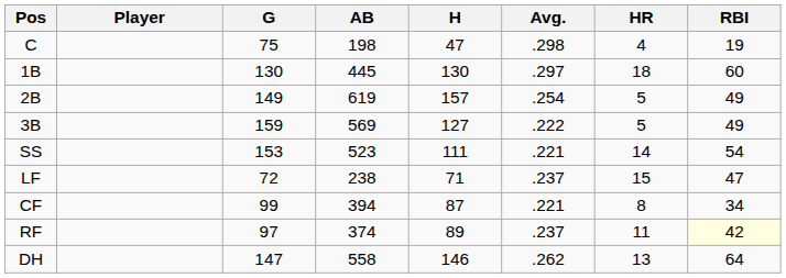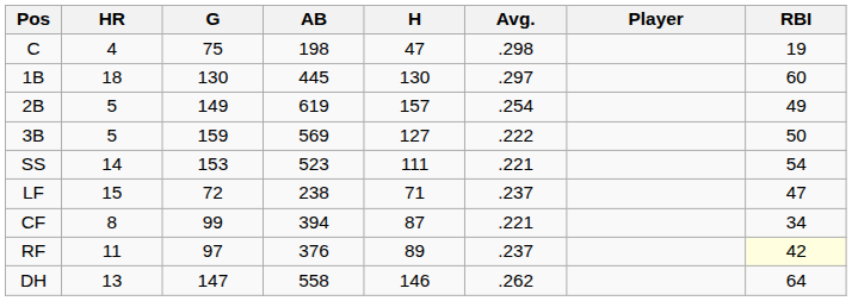 <table class="wikitable sortable">
 <tr>
 <th bgcolor="#DDDDFF" width="5%">Pos</th>
-<th bgcolor="#DDDDFF" width="16%">Player</th>
+<th bgcolor="#DDDDFF" width="9%">HR</th>
 <th bgcolor="#DDDDFF" width="9%">G</th>
 <th bgcolor="#DDDDFF" width="9%">AB</th>
 <th bgcolor="#DDDDFF" width="9%">H</th>
 <th bgcolor="#DDDDFF" width="9%">Avg.</th>
-<th bgcolor="#DDDDFF" width="9%">HR</th>
+<th bgcolor="#DDDDFF" width="16%">Player</th>
 <th bgcolor="#DDDDFF" width="9%">RBI</th>
 </tr>
 <tr align="center">
 <td>C</td>
-<td></td>
+<td>4</td>
 <td>75</td>
 <td>198</td>
 <td>47</td>
 <td>.298</td>
-<td>4</td>
+<td></td>
 <td>19</td>
 </tr>
 <tr align="center">
 <td>1B</td>
-<td></td>
+<td>18</td>
 <td>130</td>
 <td>445</td>
 <td>130</td>
 <td>.297</td>
-<td>18</td>
+<td></td>
 <td>60</td>
 </tr>
 <tr align="center">
 <td>2B</td>
-<td></td>
+<td>5</td>
 <td>149</td>
 <td>619</td>
 <td>157</td>
 <td>.254</td>
-<td>5</td>
+<td></td>
 <td>49</td>
 </tr>
 <tr align="center">
 <td>3B</td>
-<td></td>
+<td>5</td>
 <td>159</td>
 <td>569</td>
 <td>127</td>
 <td>.222</td>
-<td>5</td>
-<td>49</td>
+<td></td>
+<td>50</td>
 </tr>
 <tr align="center">
 <td>SS</td>
-<td></td>
+<td>14</td>
 <td>153</td>
 <td>523</td>
 <td>111</td>
 <td>.221</td>
-<td>14</td>
+<td></td>
 <td>54</td>
 </tr>
 <tr align="center">
 <td>LF</td>
-<td></td>
+<td>15</td>
 <td>72</td>
 <td>238</td>
 <td>71</td>
 <td>.237</td>
-<td>15</td>
+<td></td>
 <td>47</td>
 </tr>
 <tr align="center">
 <td>CF</td>
-<td></td>
+<td>8</td>
 <td>99</td>
 <td>394</td>
 <td>87</td>
 <td>.221</td>
-<td>8</td>
+<td></td>
 <td>34</td>
 </tr>
 <tr align="center">
 <td>RF</td>
-<td></td>
+<td>11</td>
 <td>97</td>
-<td>374</td>
+<td>376</td>
 <td>89</td>
 <td>.237</td>
-<td>11</td>
+<td></td>
 <td style="background: lightyellow;">42</td>
 </tr>
 <tr align="center">
 <td>DH</td>
-<td></td>
+<td>13</td>
 <td>147</td>
 <td>558</td>
 <td>146</td>
 <td>.262</td>
-<td>13</td>
+<td></td>
 <td>64</td>
 </tr>
 </table>
